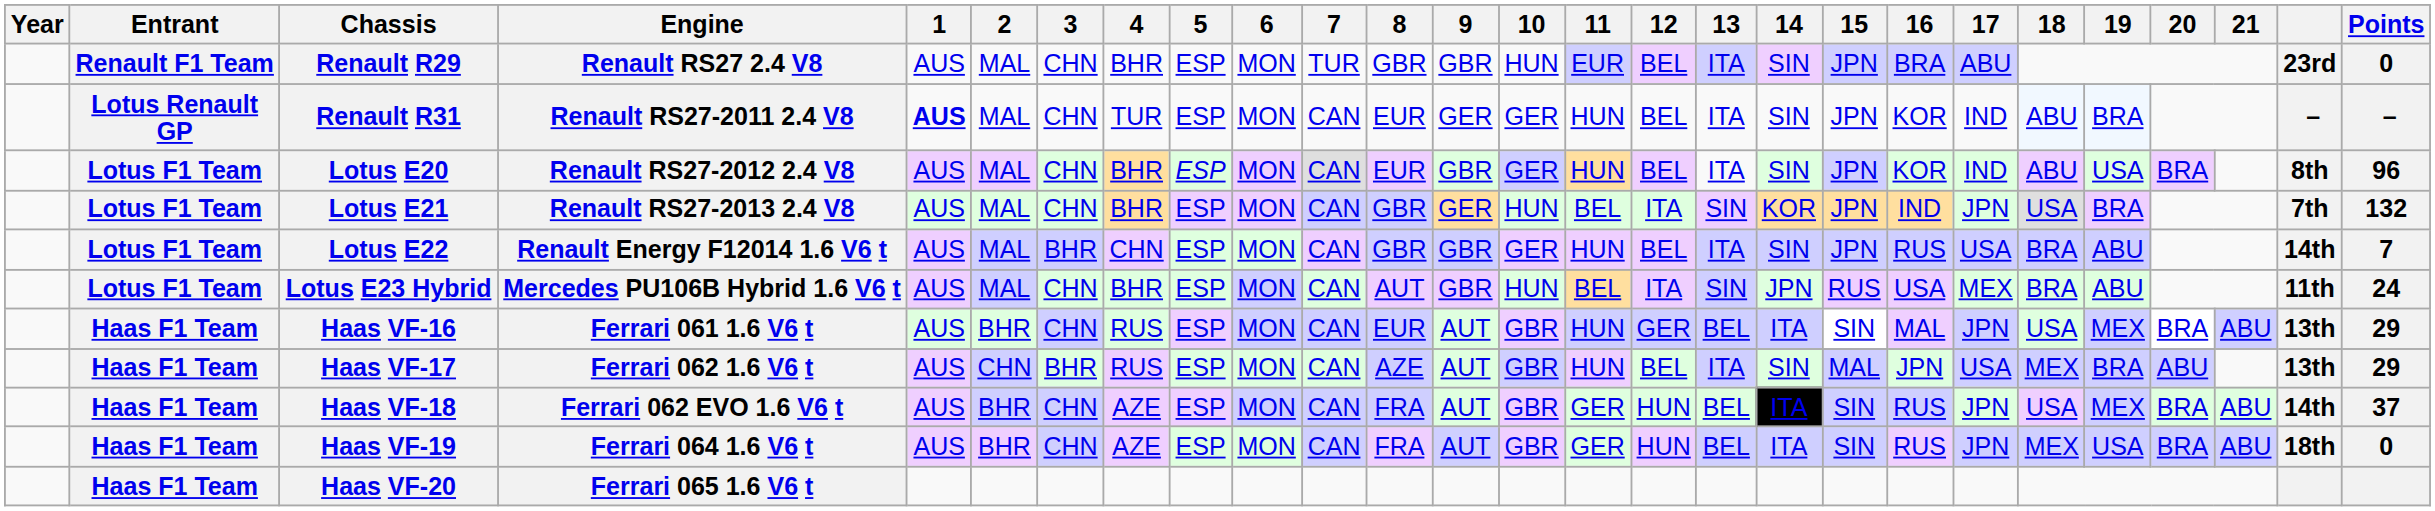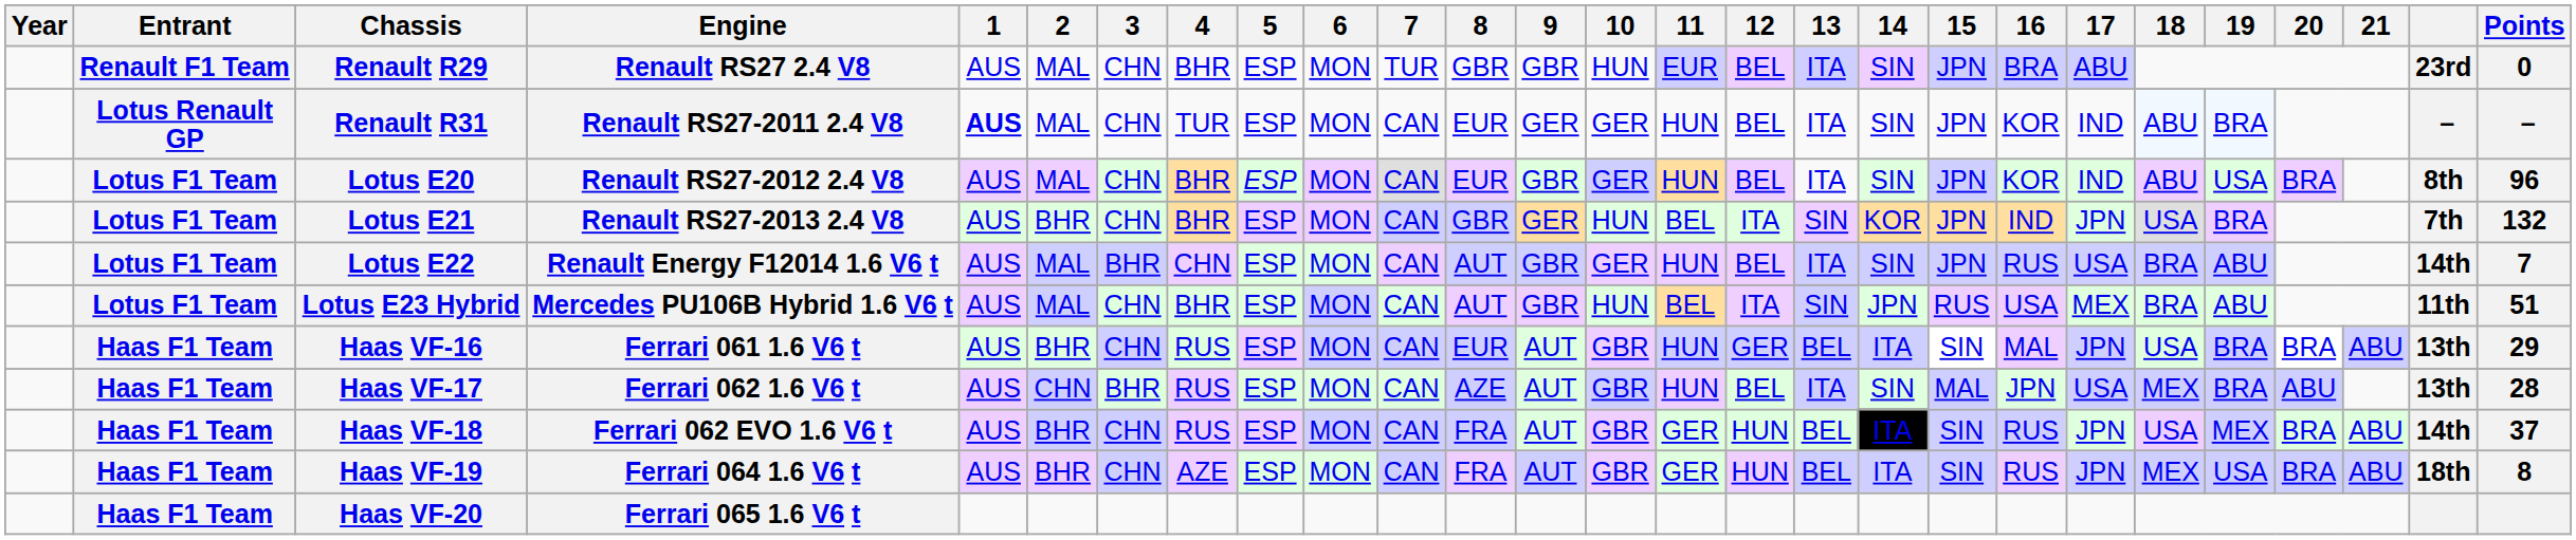 <table class="wikitable" style="text-align:center; font-size:85%">
 <tr>
 <th>Year</th>
 <th>Entrant</th>
 <th>Chassis</th>
 <th>Engine</th>
 <th>1</th>
 <th>2</th>
 <th>3</th>
 <th>4</th>
 <th>5</th>
 <th>6</th>
 <th>7</th>
 <th>8</th>
 <th>9</th>
 <th>10</th>
 <th>11</th>
 <th>12</th>
 <th>13</th>
 <th>14</th>
 <th>15</th>
 <th>16</th>
 <th>17</th>
 <th>18</th>
 <th>19</th>
 <th>20</th>
 <th>21</th>
 <th></th>
 <th><a href='#'>Points</a></th>
 </tr>
 <tr>
 <td id=2009R></td>
 <th nowrap><a href='#'>Renault F1 Team</a></th>
 <th nowrap><a href='#'>Renault</a> <a href='#'>R29</a></th>
 <th nowrap><a href='#'>Renault</a> RS27 2.4 <a href='#'>V8</a></th>
 <td><a href='#'>AUS</a></td>
 <td><a href='#'>MAL</a></td>
 <td><a href='#'>CHN</a></td>
 <td><a href='#'>BHR</a></td>
 <td><a href='#'>ESP</a></td>
 <td><a href='#'>MON</a></td>
 <td><a href='#'>TUR</a></td>
 <td><a href='#'>GBR</a></td>
 <td><a href='#'>GBR</a></td>
 <td><a href='#'>HUN</a></td>
 <td style="background:#CFCFFF;"><a href='#'>EUR</a><br></td>
 <td style="background:#EFCFFF;"><a href='#'>BEL</a><br></td>
 <td style="background:#CFCFFF;"><a href='#'>ITA</a><br></td>
 <td style="background:#EFCFFF;"><a href='#'>SIN</a><br></td>
 <td style="background:#CFCFFF;"><a href='#'>JPN</a><br></td>
 <td style="background:#CFCFFF;"><a href='#'>BRA</a><br></td>
 <td style="background:#CFCFFF;"><a href='#'>ABU</a><br></td>
 <td colspan=4></td>
 <th>23rd</th>
 <th>0</th>
 </tr>
 <tr>
 <td id=2011R></td>
 <th><a href='#'>Lotus Renault GP</a></th>
 <th><a href='#'>Renault</a> <a href='#'>R31</a></th>
 <th><a href='#'>Renault</a> RS27-2011 2.4 <a href='#'>V8</a></th>
 <td><strong><a href='#'>AUS</a></strong></td>
 <td><a href='#'>MAL</a></td>
 <td><a href='#'>CHN</a></td>
 <td><a href='#'>TUR</a></td>
 <td><a href='#'>ESP</a></td>
 <td><a href='#'>MON</a></td>
 <td><a href='#'>CAN</a></td>
 <td><a href='#'>EUR</a></td>
 <td><a href='#'>GER</a></td>
 <td><a href='#'>GER</a></td>
 <td><a href='#'>HUN</a></td>
 <td><a href='#'>BEL</a></td>
 <td><a href='#'>ITA</a></td>
 <td><a href='#'>SIN</a></td>
 <td><a href='#'>JPN</a></td>
 <td><a href='#'>KOR</a></td>
 <td><a href='#'>IND</a></td>
 <td style="background:#F1F8FF;"><a href='#'>ABU</a><br></td>
 <td style="background:#F1F8FF;"><a href='#'>BRA</a><br></td>
 <td colspan=2></td>
 <th> –</th>
 <th> –</th>
 </tr>
 <tr>
 <td id=2012R></td>
 <th><a href='#'>Lotus F1 Team</a></th>
 <th><a href='#'>Lotus</a> <a href='#'>E20</a></th>
 <th><a href='#'>Renault</a> RS27-2012 2.4 <a href='#'>V8</a></th>
 <td style="background:#EFCFFF;"><a href='#'>AUS</a><br></td>
 <td style="background:#EFCFFF;"><a href='#'>MAL</a><br></td>
 <td style="background:#DFFFDF;"><a href='#'>CHN</a><br></td>
 <td style="background:#FFDF9F;"><a href='#'>BHR</a><br></td>
 <td style="background:#DFFFDF;"><em><a href='#'>ESP</a></em><br></td>
 <td style="background:#EFCFFF;"><a href='#'>MON</a><br></td>
 <td style="background:#DFDFDF;"><a href='#'>CAN</a><br></td>
 <td style="background:#EFCFFF;"><a href='#'>EUR</a><br></td>
 <td style="background:#DFFFDF;"><a href='#'>GBR</a><br></td>
 <td style="background:#CFCFFF;"><a href='#'>GER</a><br></td>
 <td style="background:#FFDF9F;"><a href='#'>HUN</a><br></td>
 <td style="background:#EFCFFF;"><a href='#'>BEL</a><br></td>
 <td><a href='#'>ITA</a></td>
 <td style="background:#DFFFDF;"><a href='#'>SIN</a><br></td>
 <td style="background:#CFCFFF;"><a href='#'>JPN</a><br></td>
 <td style="background:#DFFFDF;"><a href='#'>KOR</a><br></td>
 <td style="background:#DFFFDF;"><a href='#'>IND</a><br></td>
 <td style="background:#EFCFFF;"><a href='#'>ABU</a><br></td>
 <td style="background:#DFFFDF;"><a href='#'>USA</a><br></td>
 <td style="background:#EFCFFF;"><a href='#'>BRA</a><br></td>
 <td></td>
 <th>8th</th>
 <th>96</th>
 </tr>
 <tr>
 <td id=2013R></td>
 <th><a href='#'>Lotus F1 Team</a></th>
 <th><a href='#'>Lotus</a> <a href='#'>E21</a></th>
 <th><a href='#'>Renault</a> RS27-2013 2.4 <a href='#'>V8</a></th>
 <td style="background:#DFFFDF;"><a href='#'>AUS</a><br></td>
-<td style="background:#DFFFDF;"><a href='#'>MAL</a><br></td>
+<td style="background:#DFFFDF;"><a href='#'>BHR</a><br></td>
 <td style="background:#DFFFDF;"><a href='#'>CHN</a><br></td>
 <td style="background:#FFDF9F;"><a href='#'>BHR</a><br></td>
 <td style="background:#EFCFFF;"><a href='#'>ESP</a><br></td>
 <td style="background:#EFCFFF;"><a href='#'>MON</a><br></td>
 <td style="background:#CFCFFF;"><a href='#'>CAN</a><br></td>
 <td style="background:#CFCFFF;"><a href='#'>GBR</a><br></td>
 <td style="background:#FFDF9F;"><a href='#'>GER</a><br></td>
 <td style="background:#DFFFDF;"><a href='#'>HUN</a><br></td>
 <td style="background:#DFFFDF;"><a href='#'>BEL</a><br></td>
 <td style="background:#DFFFDF;"><a href='#'>ITA</a><br></td>
 <td style="background:#EFCFFF;"><a href='#'>SIN</a><br></td>
 <td style="background:#FFDF9F;"><a href='#'>KOR</a><br></td>
 <td style="background:#FFDF9F;"><a href='#'>JPN</a><br></td>
 <td style="background:#FFDF9F;"><a href='#'>IND</a><br></td>
 <td style="background:#DFFFDF"><a href='#'>JPN</a><br></td>
 <td style="background:#DFDFDF;"><a href='#'>USA</a><br></td>
 <td style="background:#EFCFFF;"><a href='#'>BRA</a><br></td>
 <td colspan=2></td>
 <th>7th</th>
 <th>132</th>
 </tr>
 <tr>
 <td id=2014R></td>
 <th><a href='#'>Lotus F1 Team</a></th>
 <th><a href='#'>Lotus</a> <a href='#'>E22</a></th>
 <th><a href='#'>Renault</a> Energy F12014 1.6 <a href='#'>V6</a> <a href='#'>t</a></th>
 <td style="background:#EFCFFF;"><a href='#'>AUS</a><br></td>
 <td style="background:#CFCFFF;"><a href='#'>MAL</a><br></td>
 <td style="background:#CFCFFF;"><a href='#'>BHR</a><br></td>
 <td style="background:#EFCFFF;"><a href='#'>CHN</a><br></td>
 <td style="background:#DFFFDF;"><a href='#'>ESP</a><br></td>
 <td style="background:#DFFFDF;"><a href='#'>MON</a><br></td>
 <td style="background:#EFCFFF;"><a href='#'>CAN</a><br></td>
-<td style="background:#CFCFFF;"><a href='#'>GBR</a><br></td>
+<td style="background:#CFCFFF;"><a href='#'>AUT</a><br></td>
 <td style="background:#CFCFFF;"><a href='#'>GBR</a><br></td>
 <td style="background:#EFCFFF;"><a href='#'>GER</a><br></td>
 <td style="background:#EFCFFF;"><a href='#'>HUN</a><br></td>
 <td style="background:#EFCFFF;"><a href='#'>BEL</a><br></td>
 <td style="background:#CFCFFF;"><a href='#'>ITA</a><br></td>
 <td style="background:#CFCFFF;"><a href='#'>SIN</a><br></td>
 <td style="background:#CFCFFF;"><a href='#'>JPN</a><br></td>
 <td style="background:#CFCFFF;"><a href='#'>RUS</a><br></td>
 <td style="background:#CFCFFF;"><a href='#'>USA</a><br></td>
 <td style="background:#CFCFFF;"><a href='#'>BRA</a><br></td>
 <td style="background:#CFCFFF;"><a href='#'>ABU</a><br></td>
 <td colspan=2></td>
 <th>14th</th>
 <th>7</th>
 </tr>
 <tr>
 <td id=2015R></td>
 <th nowrap><a href='#'>Lotus F1 Team</a></th>
 <th nowrap><a href='#'>Lotus</a> <a href='#'>E23 Hybrid</a></th>
 <th nowrap><a href='#'>Mercedes</a> PU106B Hybrid 1.6 <a href='#'>V6</a> <a href='#'>t</a></th>
 <td style="background:#EFCFFF;"><a href='#'>AUS</a><br></td>
 <td style="background:#CFCFFF;"><a href='#'>MAL</a><br></td>
 <td style="background:#DFFFDF;"><a href='#'>CHN</a><br></td>
 <td style="background:#DFFFDF;"><a href='#'>BHR</a><br></td>
 <td style="background:#DFFFDF;"><a href='#'>ESP</a><br></td>
 <td style="background:#CFCFFF;"><a href='#'>MON</a><br></td>
 <td style="background:#DFFFDF;"><a href='#'>CAN</a><br></td>
 <td style="background:#EFCFFF;"><a href='#'>AUT</a><br></td>
 <td style="background:#EFCFFF;"><a href='#'>GBR</a><br></td>
 <td style="background:#DFFFDF;"><a href='#'>HUN</a><br></td>
 <td style="background:#FFDF9F;"><a href='#'>BEL</a><br></td>
 <td style="background:#EFCFFF;"><a href='#'>ITA</a><br></td>
 <td style="background:#CFCFFF;"><a href='#'>SIN</a><br></td>
 <td style="background:#DFFFDF;"><a href='#'>JPN</a><br></td>
 <td style="background:#EFCFFF;"><a href='#'>RUS</a><br></td>
 <td style="background:#EFCFFF;"><a href='#'>USA</a><br></td>
 <td style="background:#DFFFDF;"><a href='#'>MEX</a><br></td>
 <td style="background:#DFFFDF;"><a href='#'>BRA</a><br></td>
 <td style="background:#DFFFDF;"><a href='#'>ABU</a><br></td>
 <td colspan=2></td>
 <th>11th</th>
-<th>24</th>
+<th>51</th>
 </tr>
 <tr>
 <td id=2016R></td>
 <th><a href='#'>Haas F1 Team</a></th>
 <th><a href='#'>Haas</a> <a href='#'>VF-16</a></th>
 <th><a href='#'>Ferrari</a> 061 1.6 <a href='#'>V6</a> <a href='#'>t</a></th>
 <td style="background:#DFFFDF;"><a href='#'>AUS</a><br></td>
 <td style="background:#DFFFDF;"><a href='#'>BHR</a><br></td>
 <td style="background:#CFCFFF;"><a href='#'>CHN</a><br></td>
 <td style="background:#DFFFDF;"><a href='#'>RUS</a><br></td>
 <td style="background:#EFCFFF;"><a href='#'>ESP</a><br></td>
 <td style="background:#CFCFFF;"><a href='#'>MON</a><br></td>
 <td style="background:#CFCFFF;"><a href='#'>CAN</a><br></td>
 <td style="background:#CFCFFF;"><a href='#'>EUR</a><br></td>
 <td style="background:#DFFFDF;"><a href='#'>AUT</a><br></td>
 <td style="background:#EFCFFF;"><a href='#'>GBR</a><br></td>
 <td style="background:#CFCFFF;"><a href='#'>HUN</a><br></td>
 <td style="background:#CFCFFF;"><a href='#'>GER</a><br></td>
 <td style="background:#CFCFFF;"><a href='#'>BEL</a><br></td>
 <td style="background:#CFCFFF;"><a href='#'>ITA</a><br></td>
 <td style="background:#FFFFFF;"><a href='#'>SIN</a><br></td>
 <td style="background:#EFCFFF;"><a href='#'>MAL</a><br></td>
 <td style="background:#CFCFFF;"><a href='#'>JPN</a><br></td>
 <td style="background:#DFFFDF;"><a href='#'>USA</a><br></td>
-<td style="background:#CFCFFF;"><a href='#'>MEX</a><br></td>
+<td style="background:#CFCFFF"><a href='#'>BRA</a><br></td>
 <td style="background:#FFFFFF;"><a href='#'>BRA</a><br></td>
 <td style="background:#CFCFFF;"><a href='#'>ABU</a><br></td>
 <th>13th</th>
 <th>29</th>
 </tr>
 <tr>
 <td id=2017R></td>
 <th><a href='#'>Haas F1 Team</a></th>
 <th><a href='#'>Haas</a> <a href='#'>VF-17</a></th>
 <th><a href='#'>Ferrari</a> 062 1.6 <a href='#'>V6</a> <a href='#'>t</a></th>
 <td style="background:#EFCFFF"><a href='#'>AUS</a><br></td>
 <td style="background:#CFCFFF"><a href='#'>CHN</a><br></td>
 <td style="background:#DFFFDF"><a href='#'>BHR</a><br></td>
 <td style="background:#EFCFFF"><a href='#'>RUS</a><br></td>
 <td style="background:#DFFFDF"><a href='#'>ESP</a><br></td>
 <td style="background:#DFFFDF"><a href='#'>MON</a><br></td>
 <td style="background:#DFFFDF"><a href='#'>CAN</a><br></td>
 <td style="background:#CFCFFF"><a href='#'>AZE</a><br></td>
 <td style="background:#DFFFDF"><a href='#'>AUT</a><br></td>
 <td style="background:#CFCFFF"><a href='#'>GBR</a><br></td>
 <td style="background:#EFCFFF"><a href='#'>HUN</a><br></td>
 <td style="background:#DFFFDF"><a href='#'>BEL</a><br></td>
 <td style="background:#CFCFFF"><a href='#'>ITA</a><br></td>
 <td style="background:#DFFFDF"><a href='#'>SIN</a><br></td>
 <td style="background:#CFCFFF"><a href='#'>MAL</a><br></td>
 <td style="background:#DFFFDF"><a href='#'>JPN</a><br></td>
 <td style="background:#CFCFFF"><a href='#'>USA</a><br></td>
 <td style="background:#CFCFFF"><a href='#'>MEX</a><br></td>
 <td style="background:#CFCFFF"><a href='#'>BRA</a><br></td>
 <td style="background:#CFCFFF"><a href='#'>ABU</a><br></td>
 <td></td>
 <th>13th</th>
-<th>29</th>
+<th>28</th>
 </tr>
 <tr>
 <td id=2018R></td>
 <th><a href='#'>Haas F1 Team</a></th>
 <th><a href='#'>Haas</a> <a href='#'>VF-18</a></th>
 <th><a href='#'>Ferrari</a> 062 EVO 1.6 <a href='#'>V6</a> <a href='#'>t</a></th>
 <td style="background:#EFCFFF"><a href='#'>AUS</a><br></td>
 <td style="background:#CFCFFF"><a href='#'>BHR</a><br></td>
 <td style="background:#CFCFFF"><a href='#'>CHN</a><br></td>
-<td style="background:#EFCFFF"><a href='#'>AZE</a><br></td>
+<td style="background:#EFCFFF"><a href='#'>RUS</a><br></td>
 <td style="background:#EFCFFF"><a href='#'>ESP</a><br></td>
 <td style="background:#CFCFFF"><a href='#'>MON</a><br></td>
 <td style="background:#CFCFFF"><a href='#'>CAN</a><br></td>
 <td style="background:#CFCFFF"><a href='#'>FRA</a><br></td>
 <td style="background:#DFFFDF"><a href='#'>AUT</a><br></td>
 <td style="background:#EFCFFF"><a href='#'>GBR</a><br></td>
 <td style="background:#DFFFDF"><a href='#'>GER</a><br></td>
 <td style="background:#DFFFDF"><a href='#'>HUN</a><br></td>
 <td style="background:#DFFFDF"><a href='#'>BEL</a><br></td>
 <td style="background:#000000; color:white"><a href='#'><span>ITA</span></a><br></td>
 <td style="background:#CFCFFF"><a href='#'>SIN</a><br></td>
 <td style="background:#CFCFFF"><a href='#'>RUS</a><br></td>
 <td style="background:#DFFFDF"><a href='#'>JPN</a><br></td>
 <td style="background:#EFCFFF"><a href='#'>USA</a><br></td>
 <td style="background:#CFCFFF"><a href='#'>MEX</a><br></td>
 <td style="background:#DFFFDF"><a href='#'>BRA</a><br></td>
 <td style="background:#DFFFDF"><a href='#'>ABU</a><br></td>
 <th>14th</th>
 <th>37</th>
 </tr>
 <tr>
 <td id=2018R></td>
 <th><a href='#'>Haas F1 Team</a></th>
 <th><a href='#'>Haas</a> <a href='#'>VF-19</a></th>
 <th><a href='#'>Ferrari</a> 064 1.6 <a href='#'>V6</a> <a href='#'>t</a></th>
 <td style="background:#EFCFFF;"><a href='#'>AUS</a><br></td>
 <td style="background:#EFCFFF;"><a href='#'>BHR</a><br></td>
 <td style="background:#CFCFFF;"><a href='#'>CHN</a><br></td>
 <td style="background:#EFCFFF;"><a href='#'>AZE</a><br></td>
 <td style="background:#DFFFDF;"><a href='#'>ESP</a><br></td>
 <td style="background:#DFFFDF;"><a href='#'>MON</a><br></td>
 <td style="background:#CFCFFF;"><a href='#'>CAN</a><br></td>
 <td style="background:#EFCFFF;"><a href='#'>FRA</a><br></td>
 <td style="background:#CFCFFF;"><a href='#'>AUT</a><br></td>
 <td style="background:#EFCFFF;"><a href='#'>GBR</a><br></td>
 <td style="background:#DFFFDF;"><a href='#'>GER</a><br></td>
 <td style="background:#EFCFFF;"><a href='#'>HUN</a><br></td>
 <td style="background:#CFCFFF;"><a href='#'>BEL</a><br></td>
 <td style="background:#CFCFFF;"><a href='#'>ITA</a><br></td>
 <td style="background:#CFCFFF;"><a href='#'>SIN</a><br></td>
 <td style="background:#EFCFFF;"><a href='#'>RUS</a><br></td>
 <td style="background:#CFCFFF;"><a href='#'>JPN</a><br></td>
 <td style="background:#CFCFFF;"><a href='#'>MEX</a><br></td>
 <td style="background:#CFCFFF;"><a href='#'>USA</a><br></td>
 <td style="background:#CFCFFF;"><a href='#'>BRA</a><br></td>
 <td style="background:#CFCFFF;"><a href='#'>ABU</a><br></td>
 <th>18th</th>
-<th>0</th>
+<th>8</th>
 </tr>
 <tr>
 <td id=2020R></td>
 <th><a href='#'>Haas F1 Team</a></th>
 <th><a href='#'>Haas</a> <a href='#'>VF-20</a></th>
 <th><a href='#'>Ferrari</a> 065 1.6 <a href='#'>V6</a> <a href='#'>t</a></th>
 <td></td>
 <td></td>
 <td></td>
 <td></td>
 <td></td>
 <td></td>
 <td></td>
 <td></td>
 <td></td>
 <td></td>
 <td></td>
 <td></td>
 <td></td>
 <td></td>
 <td></td>
 <td></td>
 <td></td>
 <td colspan=4></td>
 <th></th>
 <th></th>
 </tr>
 </table>
